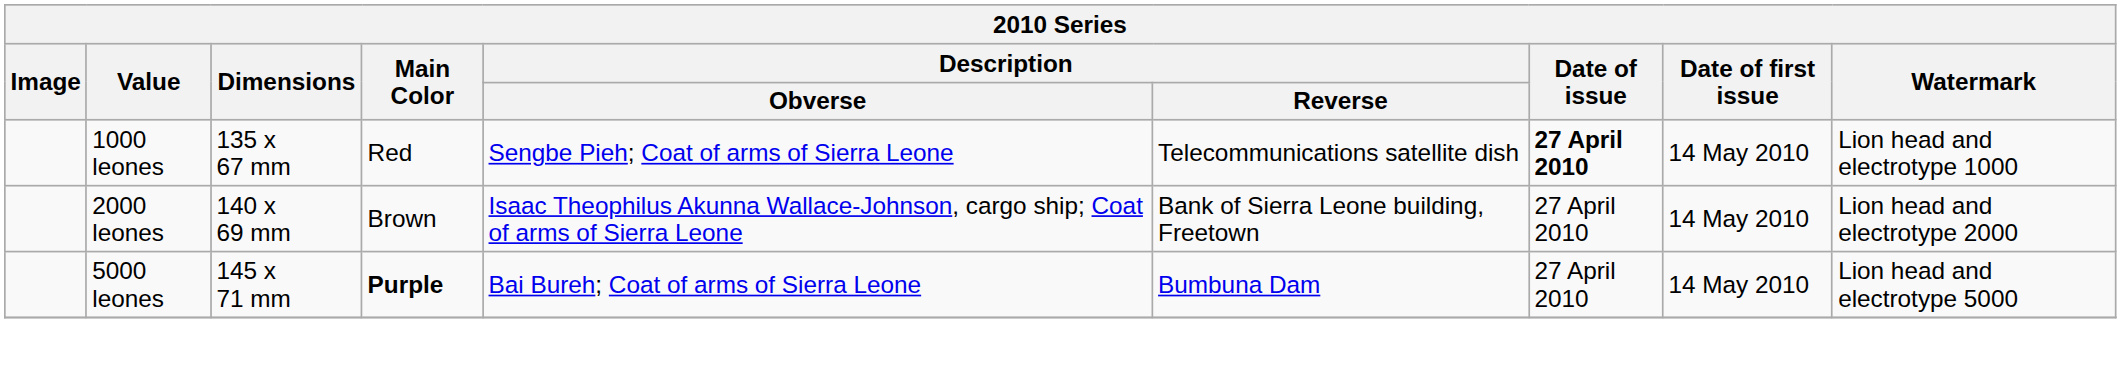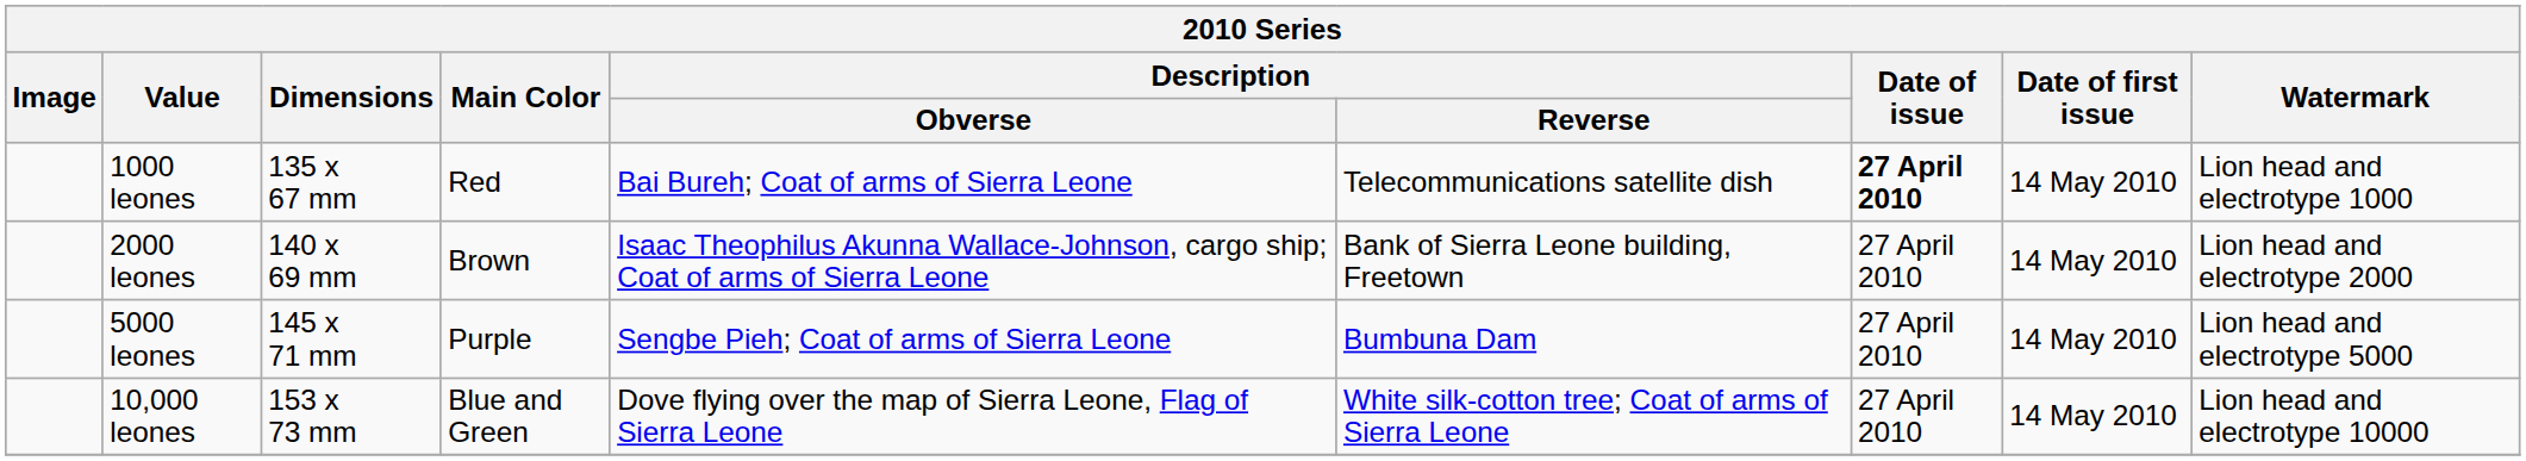 <table class="wikitable" style="font-size: 90%">
 <tr>
 <th colspan="9">2010 Series</th>
 </tr>
 <tr>
 <th rowspan="2">Image</th>
 <th rowspan="2">Value</th>
 <th rowspan="2">Dimensions</th>
 <th rowspan="2">Main Color</th>
 <th colspan="2">Description</th>
 <th rowspan="2">Date of issue</th>
 <th rowspan="2">Date of first issue</th>
 <th rowspan="2">Watermark</th>
 </tr>
 <tr>
 <th>Obverse</th>
 <th>Reverse</th>
 </tr>
 <tr>
 <td></td>
 <td>1000 leones</td>
 <td>135 x 67 mm</td>
 <td>Red</td>
-<td><a href='#'>Sengbe Pieh</a>; <a href='#'>Coat of arms of Sierra Leone</a></td>
+<td><a href='#'>Bai Bureh</a>; <a href='#'>Coat of arms of Sierra Leone</a></td>
 <td>Telecommunications satellite dish</td>
 <td><strong>27 April 2010</strong></td>
 <td>14 May 2010</td>
 <td>Lion head and electrotype 1000</td>
 </tr>
 <tr>
 <td></td>
 <td>2000 leones</td>
 <td>140 x 69 mm</td>
 <td>Brown</td>
 <td><a href='#'>Isaac Theophilus Akunna Wallace-Johnson</a>, cargo ship; <a href='#'>Coat of arms of Sierra Leone</a></td>
 <td>Bank of Sierra Leone building, Freetown</td>
 <td>27 April 2010</td>
 <td>14 May 2010</td>
 <td>Lion head and electrotype 2000</td>
 </tr>
 <tr>
 <td></td>
 <td>5000 leones</td>
 <td>145 x 71 mm</td>
-<td><strong>Purple</strong></td>
-<td><a href='#'>Bai Bureh</a>; <a href='#'>Coat of arms of Sierra Leone</a></td>
+<td>Purple</td>
+<td><a href='#'>Sengbe Pieh</a>; <a href='#'>Coat of arms of Sierra Leone</a></td>
 <td><a href='#'>Bumbuna Dam</a></td>
 <td>27 April 2010</td>
 <td>14 May 2010</td>
 <td>Lion head and electrotype 5000</td>
 </tr>
 <tr>
+<td></td>
+<td>10,000 leones</td>
+<td>153 x 73 mm</td>
+<td>Blue and Green</td>
+<td>Dove flying over the map of Sierra Leone, <a href='#'>Flag of Sierra Leone</a></td>
+<td><a href='#'>White silk-cotton tree</a>; <a href='#'>Coat of arms of Sierra Leone</a></td>
+<td>27 April 2010</td>
+<td>14 May 2010</td>
+<td>Lion head and electrotype 10000</td>
+</tr>
+<tr>
 </tr>
 </table>
